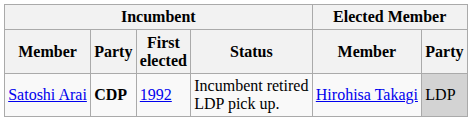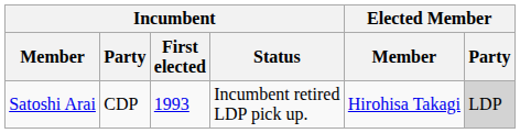 <table class="wikitable sortable">
 <tr>
 <th colspan=4>Incumbent</th>
 <th colspan=2>Elected Member</th>
 </tr>
 <tr>
 <th>Member</th>
 <th>Party</th>
 <th>First<br>elected</th>
 <th>Status</th>
 <th>Member</th>
 <th>Party</th>
 </tr>
 <tr>
 <td><a href='#'>Satoshi Arai</a></td>
-<td><strong>CDP</strong></td>
-<td><a href='#'>1992</a></td>
+<td>CDP</td>
+<td><a href='#'>1993</a></td>
 <td>Incumbent retired<br>LDP pick up.</td>
 <td><a href='#'>Hirohisa Takagi</a></td>
 <td style="background: lightgrey;">LDP</td>
 </tr>
 </table>
